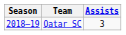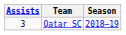 <table class="wikitable" style="text-align: center;">
 <tr>
+<th><a href='#'>Assists</a></th>
+<th>Team</th>
 <th>Season</th>
-<th>Team</th>
-<th><a href='#'>Assists</a></th>
 </tr>
 <tr>
+<td>3</td>
+<td><a href='#'>Qatar SC</a></td>
 <td><a href='#'>2018–19</a></td>
-<td><a href='#'>Qatar SC</a></td>
-<td>3</td>
 </tr>
 </table>
